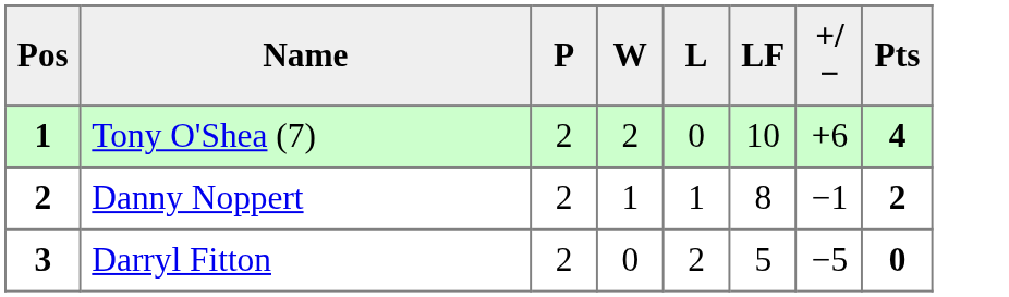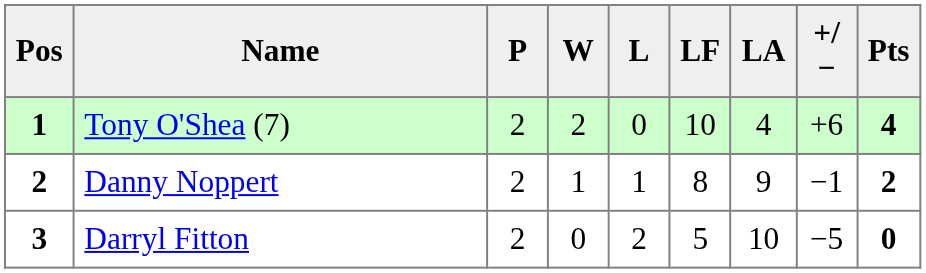 <table style=border-collapse:collapse border=1 cellspacing=0 cellpadding=5>
 <tr align=center bgcolor=#efefef>
 <th width=20>Pos</th>
 <th width=200>Name</th>
 <th width=20>P</th>
 <th width=20>W</th>
 <th width=20>L</th>
 <th width=20>LF</th>
+<th width=20>LA</th>
 <th width=20>+/−</th>
 <th width=20>Pts</th>
 </tr>
 <tr align=center style="background: #ccffcc;">
 <td><strong>1</strong></td>
 <td align="left"> <a href='#'>Tony O'Shea</a> (7)</td>
 <td>2</td>
 <td>2</td>
 <td>0</td>
 <td>10</td>
+<td>4</td>
 <td>+6</td>
 <td><strong>4</strong></td>
 </tr>
 <tr align=center>
 <td><strong>2</strong></td>
 <td align="left"> <a href='#'>Danny Noppert</a></td>
 <td>2</td>
 <td>1</td>
 <td>1</td>
 <td>8</td>
+<td>9</td>
 <td>−1</td>
 <td><strong>2</strong></td>
 </tr>
 <tr align=center>
 <td><strong>3</strong></td>
 <td align="left"> <a href='#'>Darryl Fitton</a></td>
 <td>2</td>
 <td>0</td>
 <td>2</td>
 <td>5</td>
+<td>10</td>
 <td>−5</td>
 <td><strong>0</strong></td>
 </tr>
 </table>
